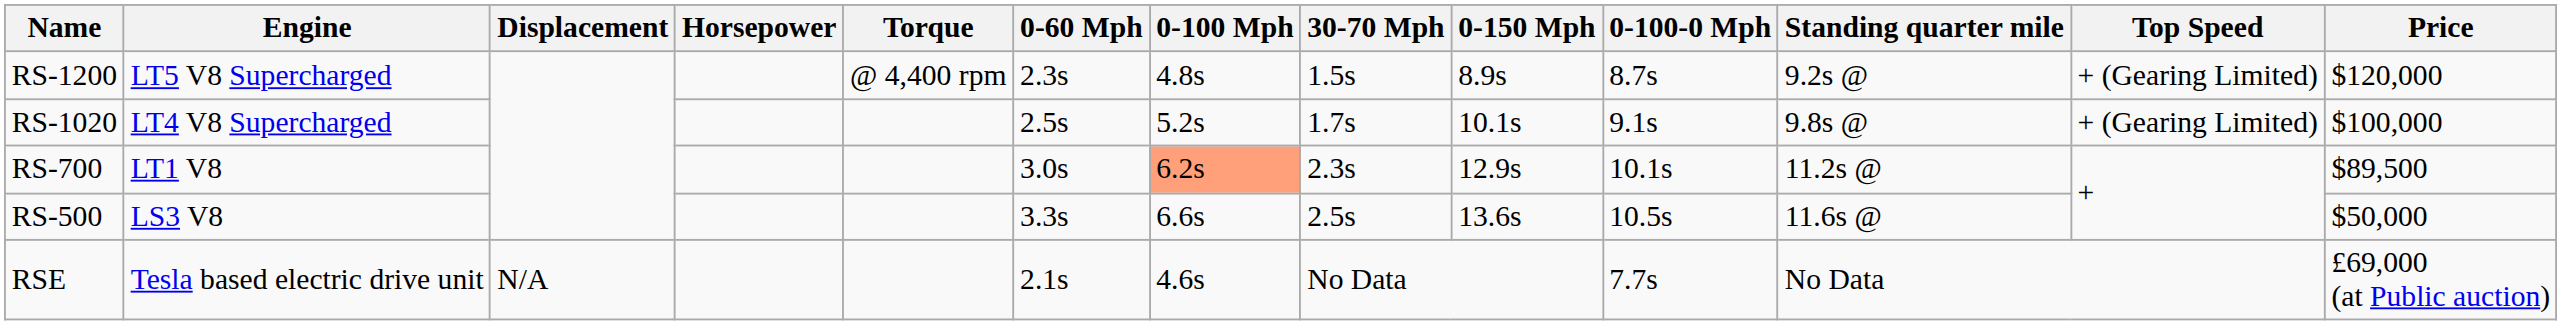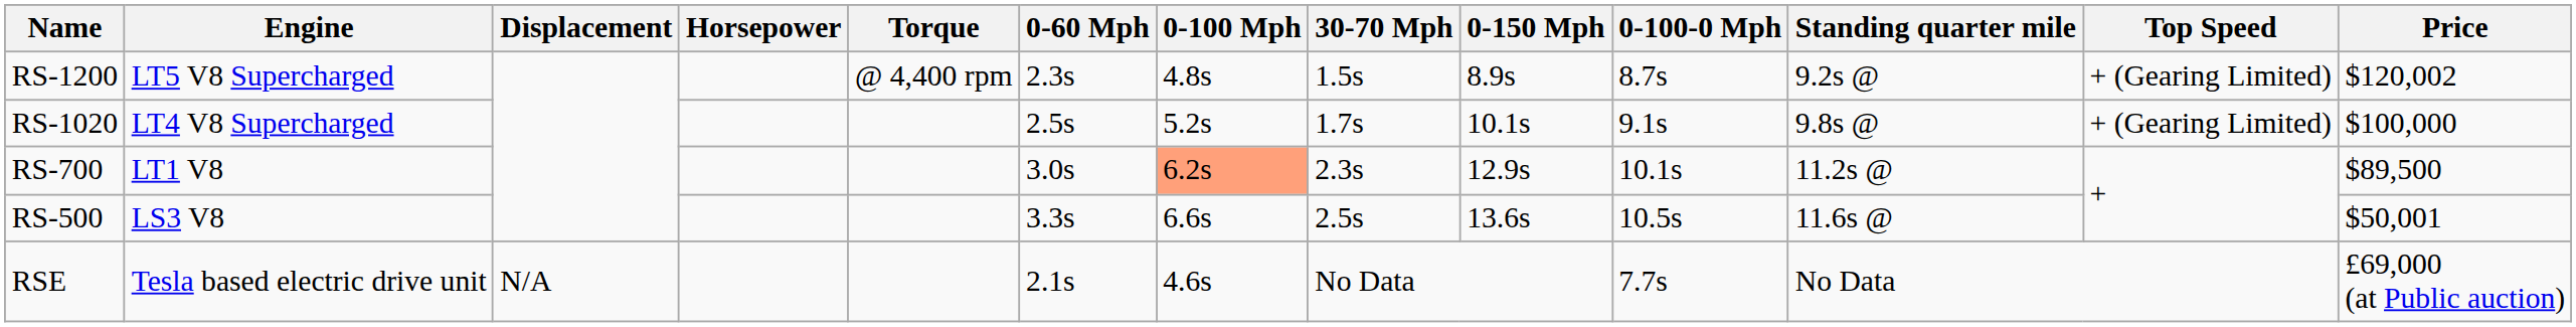 <table class="wikitable sortable">
 <tr>
 <th>Name</th>
 <th>Engine</th>
 <th>Displacement</th>
 <th>Horsepower</th>
 <th>Torque</th>
 <th>0-60 Mph</th>
 <th>0-100 Mph</th>
 <th>30-70 Mph</th>
 <th>0-150 Mph</th>
 <th>0-100-0 Mph</th>
 <th>Standing quarter mile</th>
 <th>Top Speed</th>
 <th>Price</th>
 </tr>
 <tr>
 <td>RS-1200</td>
 <td><a href='#'>LT5</a> V8 <a href='#'>Supercharged</a></td>
 <td rowspan="4"></td>
 <td></td>
 <td> @ 4,400 rpm</td>
 <td>2.3s</td>
 <td>4.8s</td>
 <td>1.5s</td>
 <td>8.9s</td>
 <td>8.7s</td>
 <td>9.2s @ </td>
 <td>+ (Gearing Limited)</td>
-<td>$120,000</td>
+<td>$120,002</td>
 </tr>
 <tr>
 <td>RS-1020</td>
 <td><a href='#'>LT4</a> V8 <a href='#'>Supercharged</a></td>
 <td></td>
 <td></td>
 <td>2.5s</td>
 <td>5.2s</td>
 <td>1.7s</td>
 <td>10.1s</td>
 <td>9.1s</td>
 <td>9.8s @ </td>
 <td>+ (Gearing Limited)</td>
 <td>$100,000</td>
 </tr>
 <tr>
 <td>RS-700</td>
 <td><a href='#'>LT1</a> V8</td>
 <td></td>
 <td></td>
 <td>3.0s</td>
 <td style="background: lightsalmon;">6.2s</td>
 <td>2.3s</td>
 <td>12.9s</td>
 <td>10.1s</td>
 <td>11.2s @ </td>
 <td rowspan="2">+</td>
 <td>$89,500</td>
 </tr>
 <tr>
 <td>RS-500</td>
 <td><a href='#'>LS3</a> V8</td>
 <td></td>
 <td></td>
 <td>3.3s</td>
 <td>6.6s</td>
 <td>2.5s</td>
 <td>13.6s</td>
 <td>10.5s</td>
 <td>11.6s @ </td>
-<td>$50,000</td>
+<td>$50,001</td>
 </tr>
 <tr>
 <td>RSE</td>
 <td><a href='#'>Tesla</a> based electric drive unit</td>
 <td>N/A</td>
 <td></td>
 <td></td>
 <td>2.1s</td>
 <td>4.6s</td>
 <td colspan="2">No Data</td>
 <td>7.7s</td>
 <td colspan="2">No Data</td>
 <td>£69,000<br>(at <a href='#'>Public auction</a>)</td>
 </tr>
 </table>
